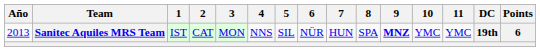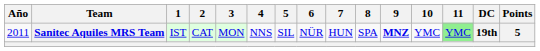 <table class="wikitable" style="text-align:center; font-size:90%">
 <tr>
 <th>Año</th>
 <th>Team</th>
 <th>1</th>
 <th>2</th>
 <th>3</th>
 <th>4</th>
 <th>5</th>
 <th>6</th>
 <th>7</th>
 <th>8</th>
 <th>9</th>
 <th>10</th>
 <th>11</th>
 <th>DC</th>
 <th>Points</th>
 </tr>
 <tr>
-<td><a href='#'>2013</a></td>
+<td><a href='#'>2011</a></td>
 <th><a href='#'>Sanitec Aquiles MRS Team</a></th>
 <td bgcolor="#DFFFDF"><a href='#'>IST</a><br></td>
 <td bgcolor="#DFFFDF"><a href='#'>CAT</a><br></td>
 <td bgcolor="#DFFFDF"><a href='#'>MON</a><br></td>
 <td><a href='#'>NNS</a></td>
 <td><a href='#'>SIL</a></td>
 <td><a href='#'>NÜR</a></td>
 <td><a href='#'>HUN</a></td>
 <td><a href='#'>SPA</a></td>
 <td><strong><a href='#'>MNZ</a></strong></td>
 <td><a href='#'>YMC</a></td>
-<td><a href='#'>YMC</a></td>
+<td style="background: lightgreen;"><a href='#'>YMC</a></td>
 <th>19th</th>
-<th>6</th>
+<th>5</th>
 </tr>
 <tr>
 <th colspan="15"></th>
 </tr>
 </table>
